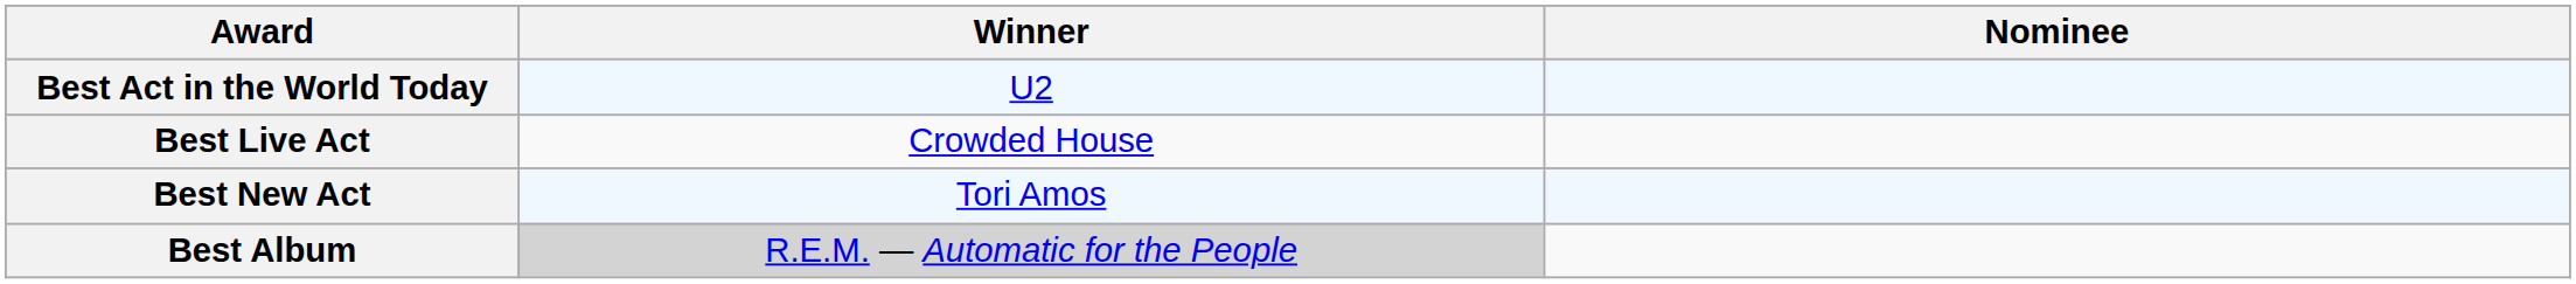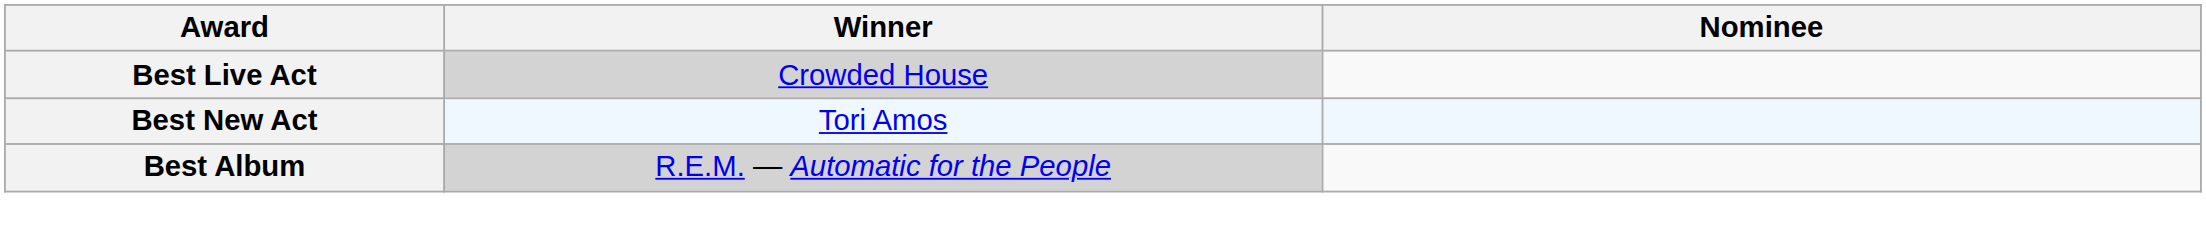 <table class="wikitable" rowspan=2 style="text-align: center; width:95%;">
 <tr>
 <th scope="col" style="width:10%;">Award</th>
 <th scope="col" style="width:20%;">Winner</th>
 <th scope="col" style="width:20%;">Nominee</th>
 </tr>
 <tr>
-<th scope="row" style="text-align:center">Best Act in the World Today</th>
-<td style="background:#F0F8FF"><a href='#'>U2</a></td>
-<td style="background:#F0F8FF; font-size: 85%;"></td>
-</tr>
-<tr>
 <th scope="row" style="text-align:center">Best Live Act</th>
-<td><a href='#'>Crowded House</a></td>
+<td style="background: lightgrey;"><a href='#'>Crowded House</a></td>
 <td style="font-size: 85%;"></td>
 </tr>
 <tr>
 <th scope="row" style="text-align:center">Best New Act</th>
 <td style="background:#F0F8FF"><a href='#'>Tori Amos</a></td>
 <td style="background:#F0F8FF; font-size: 85%;"></td>
 </tr>
 <tr>
 <th scope="row" style="text-align:center">Best Album</th>
 <td style="background: lightgrey;"><a href='#'>R.E.M.</a> — <em><a href='#'>Automatic for the People</a></em></td>
 <td style="font-size: 85%;"></td>
 </tr>
 </table>
